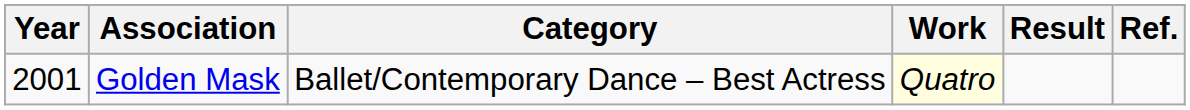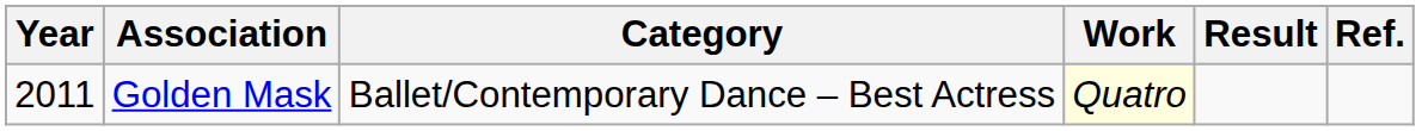 <table class="wikitable sortable">
 <tr>
 <th>Year</th>
 <th>Association</th>
 <th>Category</th>
 <th>Work</th>
 <th>Result</th>
 <th class="unsortable">Ref.</th>
 </tr>
 <tr>
-<td>2001</td>
+<td>2011</td>
 <td><a href='#'>Golden Mask</a></td>
 <td>Ballet/Contemporary Dance – Best Actress</td>
 <td style="background: lightyellow;"><em>Quatro</em></td>
 <td></td>
 <td></td>
 </tr>
 </table>
